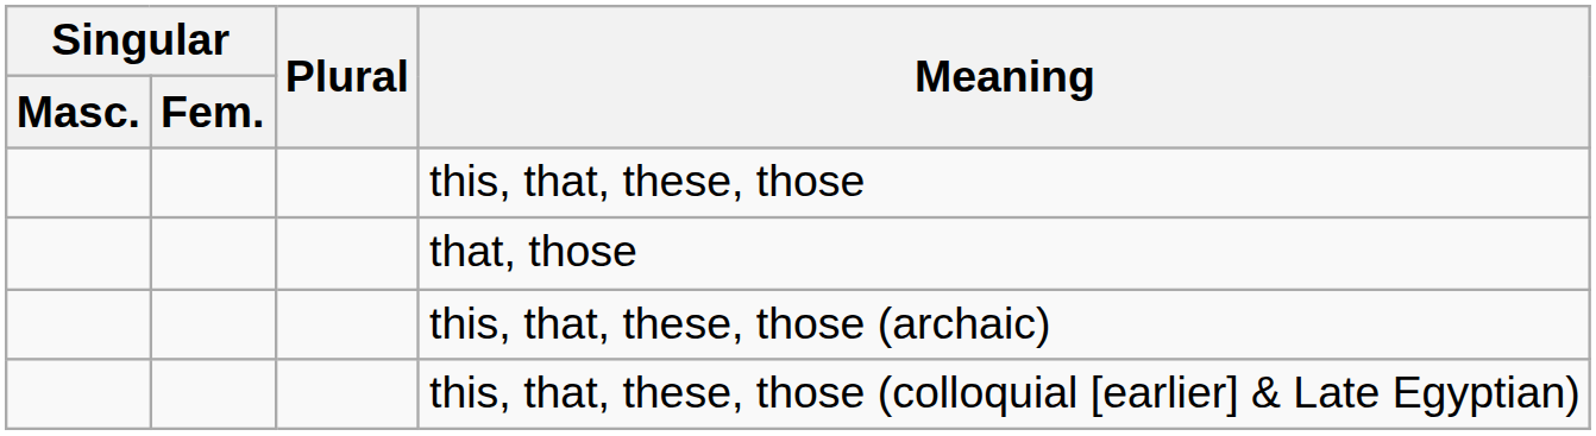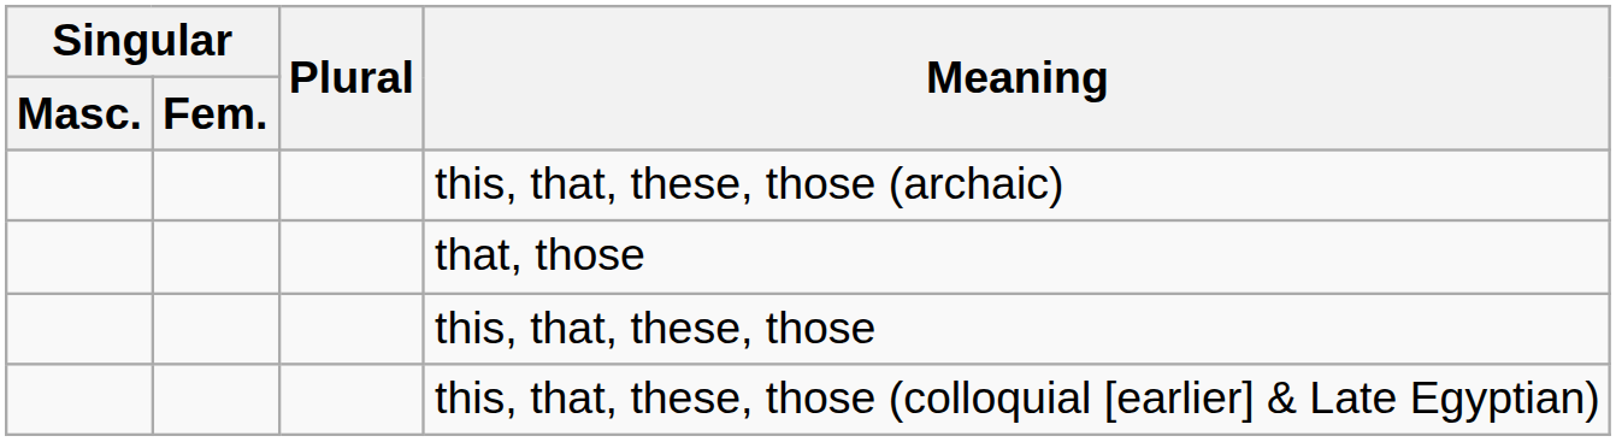 <table class="wikitable Unicode">
 <tr>
 <th colspan="2">Singular</th>
 <th rowspan="2">Plural</th>
 <th rowspan="2">Meaning</th>
 </tr>
 <tr>
 <th>Masc.</th>
 <th>Fem.</th>
 </tr>
 <tr>
 <td></td>
 <td></td>
 <td></td>
-<td>this, that, these, those</td>
+<td>this, that, these, those (archaic)</td>
 </tr>
 <tr>
 <td></td>
 <td></td>
 <td></td>
 <td>that, those</td>
 </tr>
 <tr>
 <td></td>
 <td></td>
 <td></td>
-<td>this, that, these, those (archaic)</td>
+<td>this, that, these, those</td>
 </tr>
 <tr>
 <td></td>
 <td></td>
 <td></td>
 <td>this, that, these, those (colloquial [earlier] & Late Egyptian)</td>
 </tr>
 </table>
